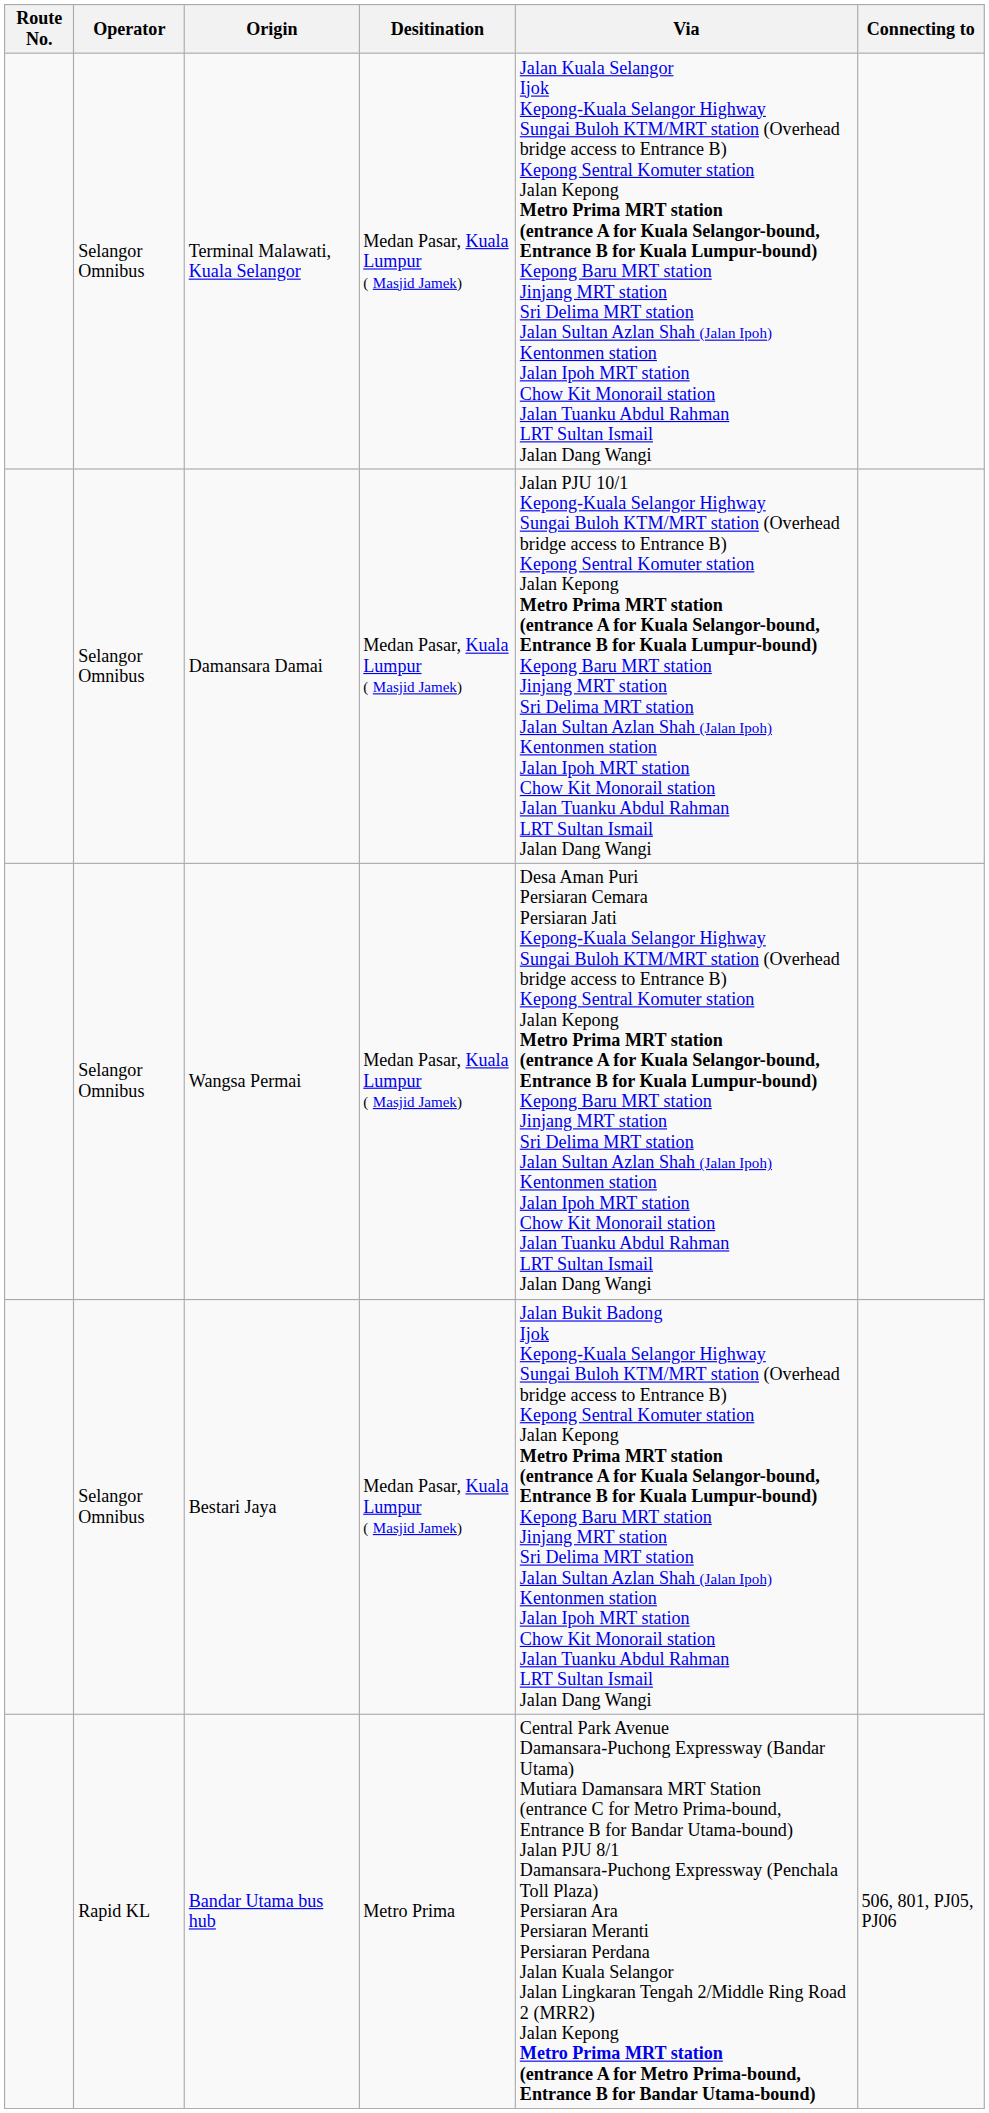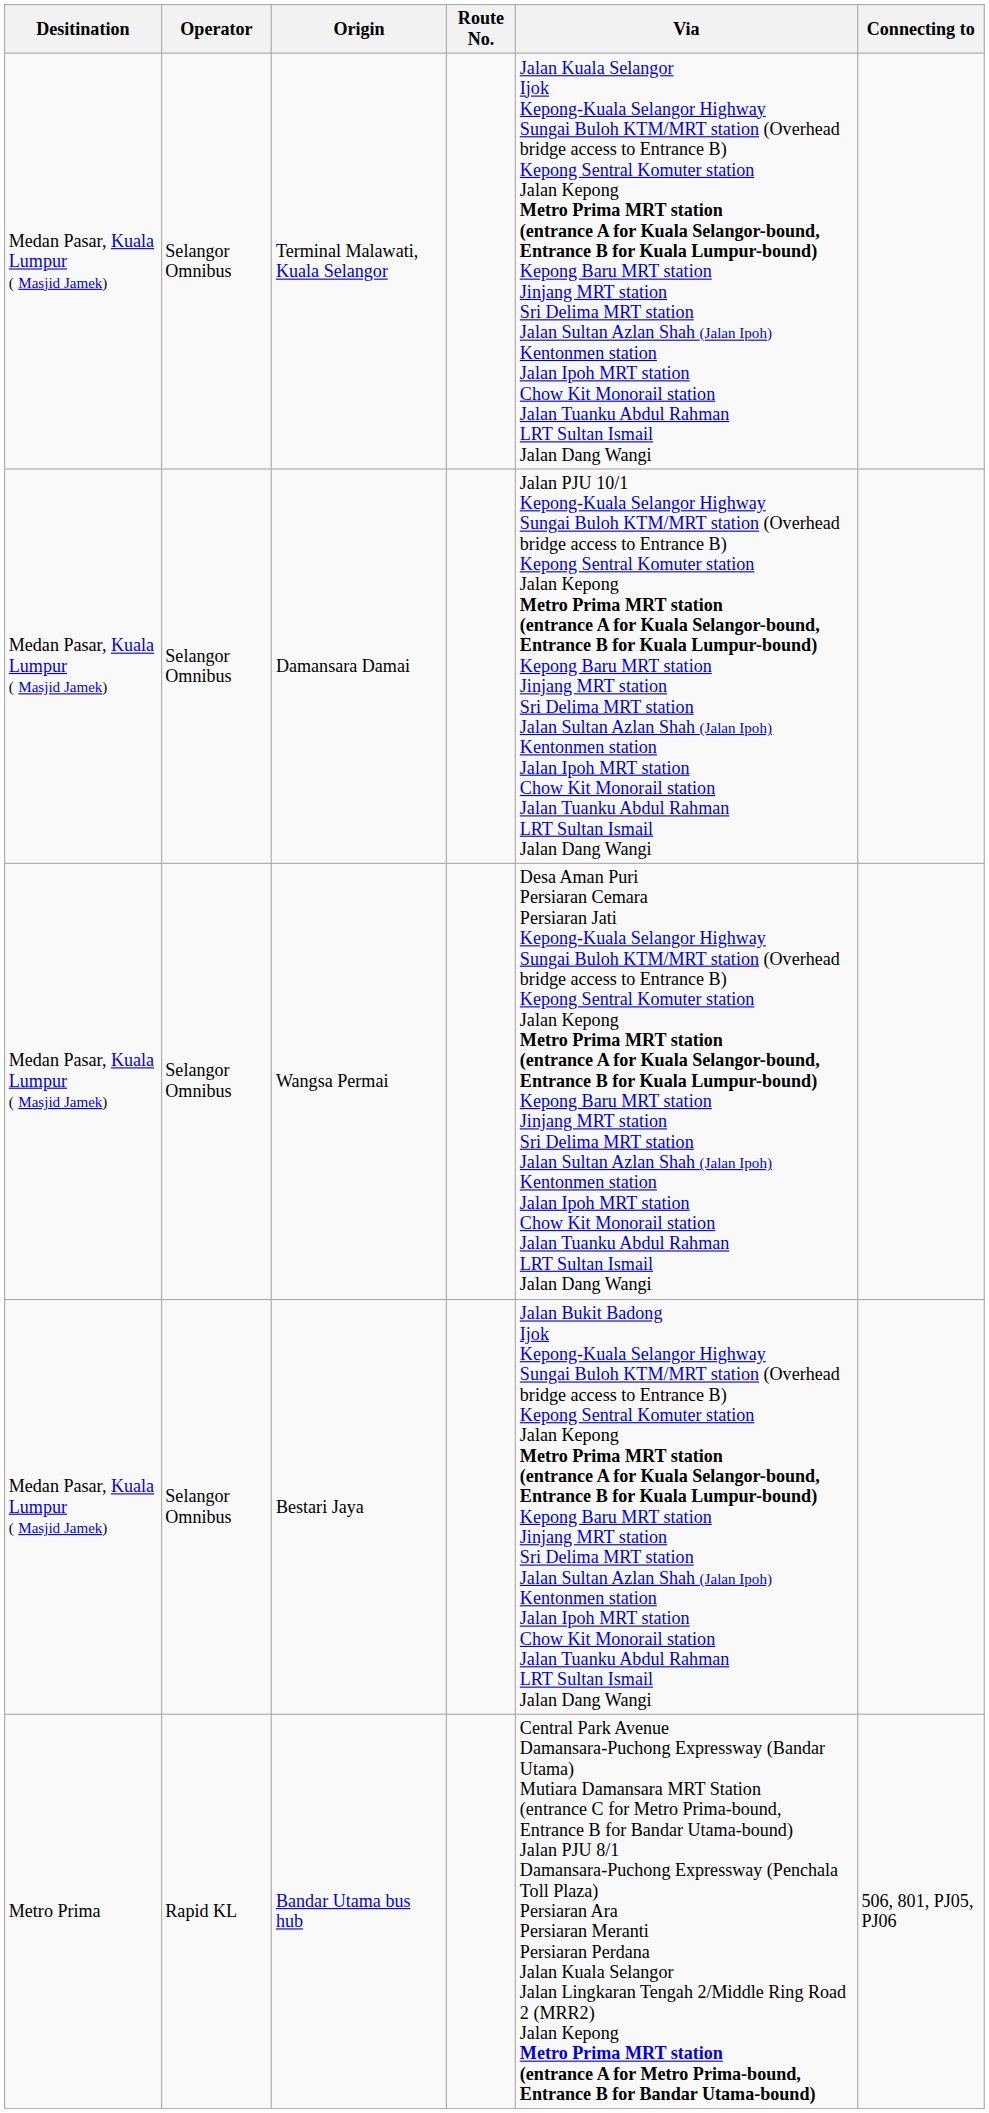 <table class="wikitable">
 <tr>
-<th>Route No.</th>
+<th>Desitination</th>
 <th>Operator</th>
 <th>Origin</th>
-<th>Desitination</th>
+<th>Route No.</th>
 <th>Via</th>
 <th>Connecting to</th>
 </tr>
 <tr>
-<td></td>
+<td>Medan Pasar, <a href='#'>Kuala Lumpur</a><br><small>(</small> <small><a href='#'>Masjid Jamek</a>)</small></td>
 <td>Selangor Omnibus</td>
 <td>Terminal Malawati, <a href='#'>Kuala Selangor</a></td>
-<td>Medan Pasar, <a href='#'>Kuala Lumpur</a><br><small>(</small> <small><a href='#'>Masjid Jamek</a>)</small></td>
+<td></td>
 <td> <a href='#'>Jalan Kuala Selangor</a><br><a href='#'>Ijok</a><br><a href='#'>Kepong-Kuala Selangor Highway</a><br> <a href='#'>Sungai Buloh KTM/MRT station</a> (Overhead bridge access to Entrance B)<br> <a href='#'>Kepong Sentral Komuter station</a><br>Jalan Kepong<br> <strong>Metro Prima MRT station<br> (entrance A for Kuala Selangor-bound, Entrance B for Kuala Lumpur-bound)</strong><br> <a href='#'>Kepong Baru MRT station</a><br> <a href='#'>Jinjang MRT station</a><br> <a href='#'>Sri Delima MRT station</a><br><a href='#'>Jalan Sultan Azlan Shah <small>(Jalan Ipoh)</small></a><br> <a href='#'>Kentonmen station</a><br> <a href='#'>Jalan Ipoh MRT station</a><br> <a href='#'>Chow Kit Monorail station</a><br><a href='#'>Jalan Tuanku Abdul Rahman</a><br> <a href='#'>LRT Sultan Ismail</a><br>Jalan Dang Wangi<br></td>
 <td></td>
 </tr>
 <tr>
-<td></td>
+<td>Medan Pasar, <a href='#'>Kuala Lumpur</a><br><small>(</small> <small><a href='#'>Masjid Jamek</a>)</small></td>
 <td>Selangor Omnibus</td>
 <td>Damansara Damai</td>
-<td>Medan Pasar, <a href='#'>Kuala Lumpur</a><br><small>(</small> <small><a href='#'>Masjid Jamek</a>)</small></td>
+<td></td>
 <td>Jalan PJU 10/1<br><a href='#'>Kepong-Kuala Selangor Highway</a><br> <a href='#'>Sungai Buloh KTM/MRT station</a> (Overhead bridge access to Entrance B)<br> <a href='#'>Kepong Sentral Komuter station</a><br>Jalan Kepong<br> <strong>Metro Prima MRT station<br> (entrance A for Kuala Selangor-bound, Entrance B for Kuala Lumpur-bound)</strong><br> <a href='#'>Kepong Baru MRT station</a><br> <a href='#'>Jinjang MRT station</a><br> <a href='#'>Sri Delima MRT station</a><br><a href='#'>Jalan Sultan Azlan Shah <small>(Jalan Ipoh)</small></a><br> <a href='#'>Kentonmen station</a><br> <a href='#'>Jalan Ipoh MRT station</a><br> <a href='#'>Chow Kit Monorail station</a><br><a href='#'>Jalan Tuanku Abdul Rahman</a><br> <a href='#'>LRT Sultan Ismail</a><br>Jalan Dang Wangi<br></td>
 <td></td>
 </tr>
 <tr>
-<td></td>
+<td>Medan Pasar, <a href='#'>Kuala Lumpur</a><br><small>(</small> <small><a href='#'>Masjid Jamek</a>)</small></td>
 <td>Selangor Omnibus</td>
 <td>Wangsa Permai</td>
-<td>Medan Pasar, <a href='#'>Kuala Lumpur</a><br><small>(</small> <small><a href='#'>Masjid Jamek</a>)</small></td>
+<td></td>
 <td>Desa Aman Puri<br>Persiaran Cemara<br>Persiaran Jati<br><a href='#'>Kepong-Kuala Selangor Highway</a><br> <a href='#'>Sungai Buloh KTM/MRT station</a> (Overhead bridge access to Entrance B)<br> <a href='#'>Kepong Sentral Komuter station</a><br>Jalan Kepong<br> <strong>Metro Prima MRT station<br> (entrance A for Kuala Selangor-bound, Entrance B for Kuala Lumpur-bound)</strong><br> <a href='#'>Kepong Baru MRT station</a><br> <a href='#'>Jinjang MRT station</a><br> <a href='#'>Sri Delima MRT station</a><br><a href='#'>Jalan Sultan Azlan Shah <small>(Jalan Ipoh)</small></a><br> <a href='#'>Kentonmen station</a><br> <a href='#'>Jalan Ipoh MRT station</a><br> <a href='#'>Chow Kit Monorail station</a><br><a href='#'>Jalan Tuanku Abdul Rahman</a><br> <a href='#'>LRT Sultan Ismail</a><br>Jalan Dang Wangi<br></td>
 <td></td>
 </tr>
 <tr>
-<td></td>
+<td>Medan Pasar, <a href='#'>Kuala Lumpur</a><br><small>(</small> <small><a href='#'>Masjid Jamek</a>)</small></td>
 <td>Selangor Omnibus</td>
 <td>Bestari Jaya</td>
-<td>Medan Pasar, <a href='#'>Kuala Lumpur</a><br><small>(</small> <small><a href='#'>Masjid Jamek</a>)</small></td>
+<td></td>
 <td><a href='#'>Jalan Bukit Badong</a><br><a href='#'>Ijok</a><br><a href='#'>Kepong-Kuala Selangor Highway</a><br> <a href='#'>Sungai Buloh KTM/MRT station</a> (Overhead bridge access to Entrance B)<br> <a href='#'>Kepong Sentral Komuter station</a><br>Jalan Kepong<br> <strong>Metro Prima MRT station<br> (entrance A for Kuala Selangor-bound, Entrance B for Kuala Lumpur-bound)</strong><br> <a href='#'>Kepong Baru MRT station</a><br> <a href='#'>Jinjang MRT station</a><br> <a href='#'>Sri Delima MRT station</a><br><a href='#'>Jalan Sultan Azlan Shah <small>(Jalan Ipoh)</small></a><br> <a href='#'>Kentonmen station</a><br> <a href='#'>Jalan Ipoh MRT station</a><br> <a href='#'>Chow Kit Monorail station</a><br><a href='#'>Jalan Tuanku Abdul Rahman</a><br> <a href='#'>LRT Sultan Ismail</a><br>Jalan Dang Wangi<br></td>
 <td></td>
 </tr>
 <tr>
-<td></td>
+<td> Metro Prima</td>
 <td>Rapid KL</td>
 <td><a href='#'>Bandar Utama bus hub</a></td>
-<td> Metro Prima</td>
+<td></td>
 <td>Central Park Avenue <br>Damansara-Puchong Expressway (Bandar Utama)<br> Mutiara Damansara MRT Station <br> (entrance C for Metro Prima-bound, <br> Entrance B for Bandar Utama-bound)<br>Jalan PJU 8/1<br>Damansara-Puchong Expressway (Penchala Toll Plaza)<br>Persiaran Ara<br>Persiaran Meranti<br>Persiaran Perdana<br>Jalan Kuala Selangor<br>Jalan Lingkaran Tengah 2/Middle Ring Road 2 (MRR2)<br>Jalan Kepong<br> <strong><a href='#'>Metro Prima MRT station</a><br> (entrance A for Metro Prima-bound, <br> Entrance B for Bandar Utama-bound)</strong><br></td>
 <td>506, 801, PJ05, PJ06</td>
 </tr>
 </table>
